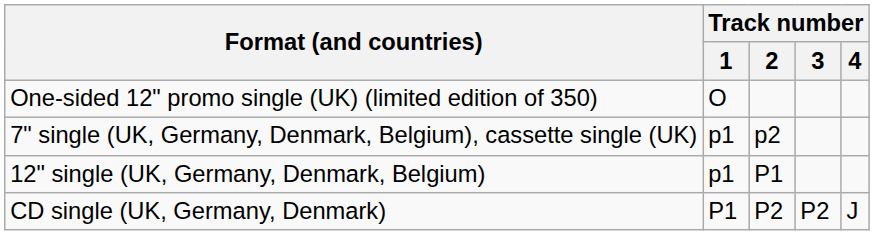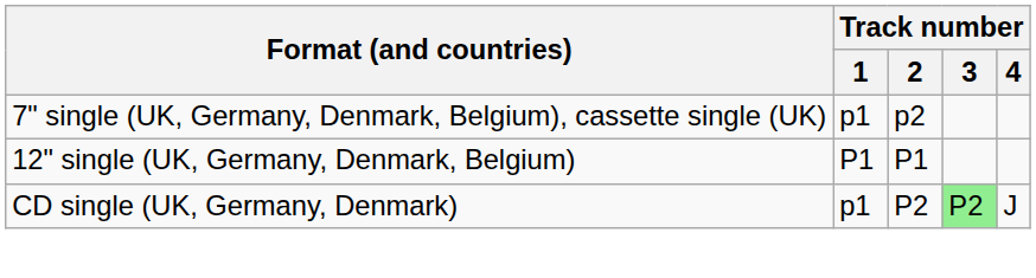 <table class="wikitable">
 <tr>
 <th style="text-align:center;" rowspan="2">Format (and countries)</th>
 <th colspan=4>Track number</th>
 </tr>
 <tr>
 <th>1</th>
 <th>2</th>
 <th>3</th>
 <th>4</th>
 </tr>
 <tr>
-<td style="text-align:left;">One-sided 12" promo single (UK) (limited edition of 350)</td>
-<td>O</td>
-<td></td>
-<td></td>
-<td></td>
-</tr>
-<tr>
 <td style="text-align:left;">7" single (UK, Germany, Denmark, Belgium), cassette single (UK)</td>
 <td>p1</td>
 <td>p2</td>
 <td></td>
 <td></td>
 </tr>
 <tr>
 <td style="text-align:left;">12" single (UK, Germany, Denmark, Belgium)</td>
-<td>p1</td>
+<td>P1</td>
 <td>P1</td>
 <td></td>
 <td></td>
 </tr>
 <tr>
 <td style="text-align:left;">CD single (UK, Germany, Denmark)</td>
-<td>P1</td>
+<td>p1</td>
 <td>P2</td>
-<td>P2</td>
+<td style="background: lightgreen;">P2</td>
 <td>J</td>
 </tr>
 </table>
